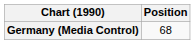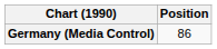 <table class="wikitable plainrowheaders" style="text-align:center">
 <tr>
 <th scope="col">Chart (1990)</th>
 <th scope="col">Position</th>
 </tr>
 <tr>
 <th scope="row">Germany (Media Control)</th>
-<td>68</td>
+<td>86</td>
 </tr>
 </table>
